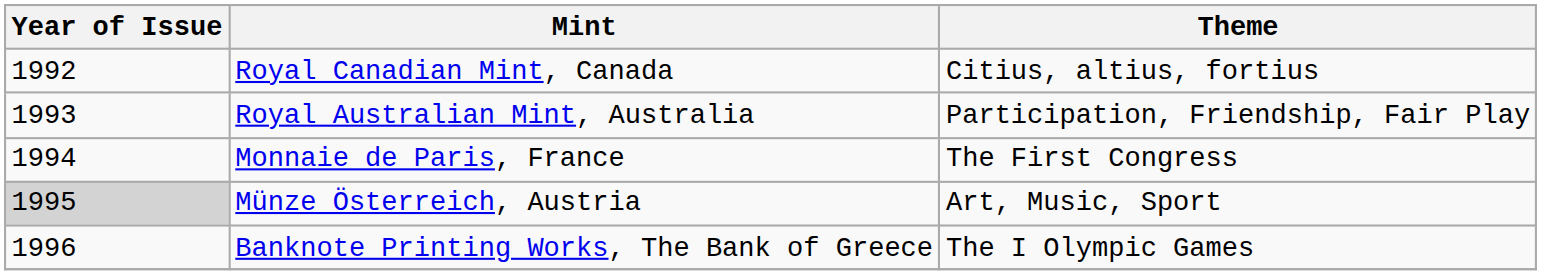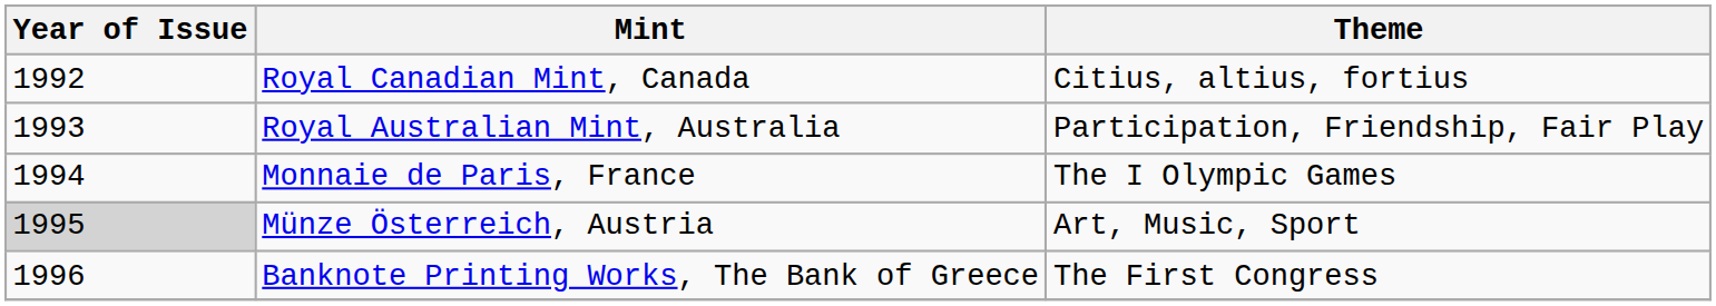 <table class="wikitable">
 <tr>
 <th>Year of Issue</th>
 <th>Mint</th>
 <th>Theme</th>
 </tr>
 <tr>
 <td>1992</td>
 <td><a href='#'>Royal Canadian Mint</a>, Canada</td>
 <td>Citius, altius, fortius</td>
 </tr>
 <tr>
 <td>1993</td>
 <td><a href='#'>Royal Australian Mint</a>, Australia</td>
 <td>Participation, Friendship, Fair Play</td>
 </tr>
 <tr>
 <td>1994</td>
 <td><a href='#'>Monnaie de Paris</a>, France</td>
-<td>The First Congress</td>
+<td>The I Olympic Games</td>
 </tr>
 <tr>
 <td style="background: lightgrey;">1995</td>
 <td><a href='#'>Münze Österreich</a>, Austria</td>
 <td>Art, Music, Sport</td>
 </tr>
 <tr>
 <td>1996</td>
 <td><a href='#'>Banknote Printing Works</a>, The Bank of Greece</td>
-<td>The I Olympic Games</td>
+<td>The First Congress</td>
 </tr>
 <tr>
 </tr>
 </table>
